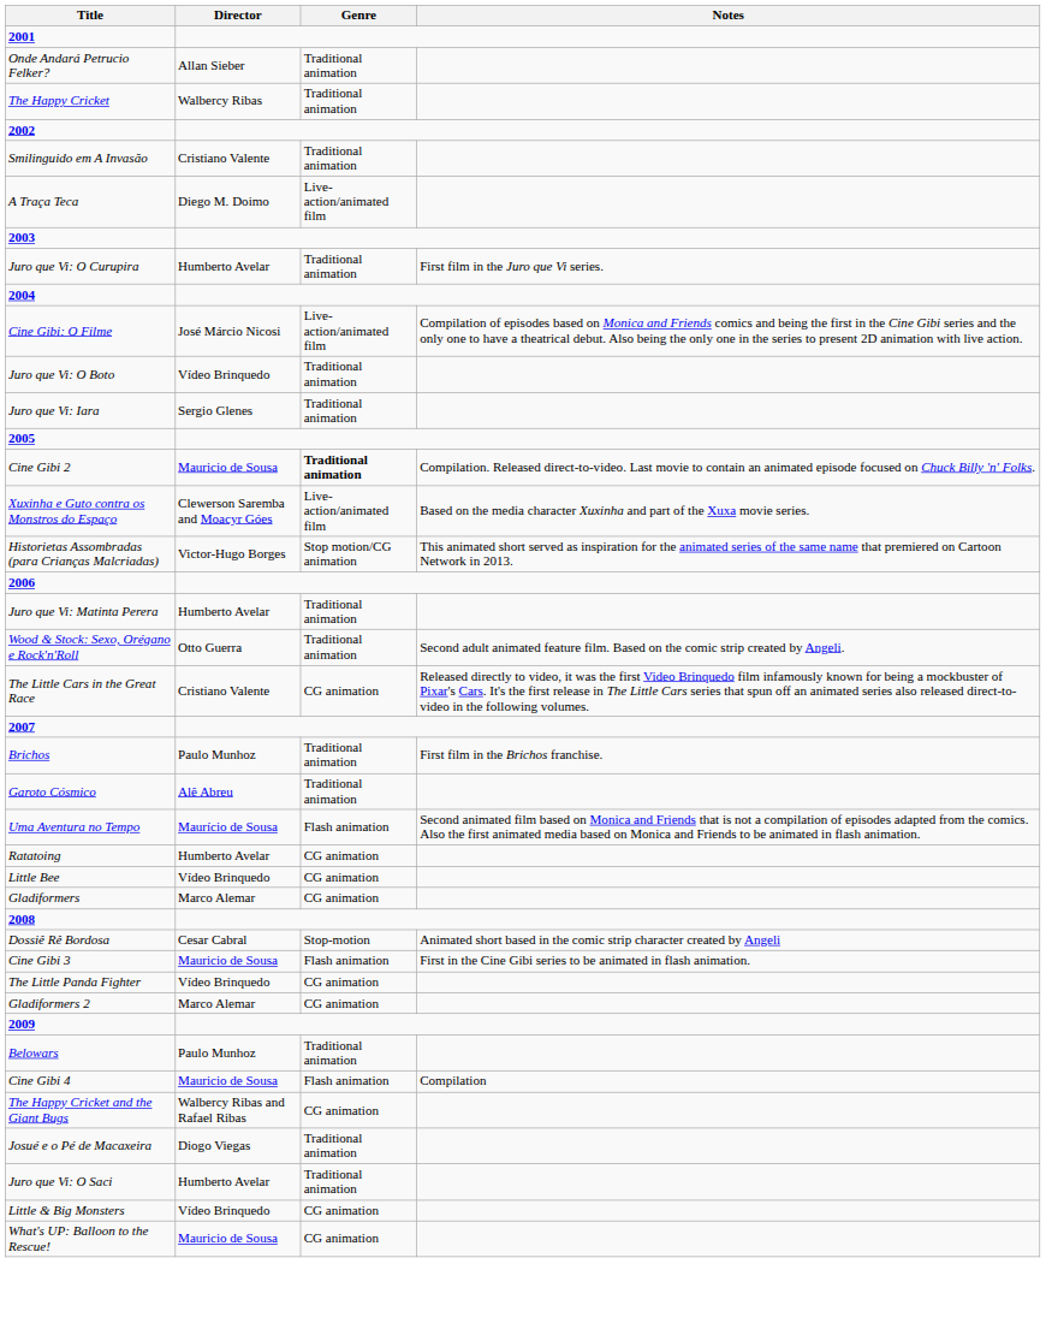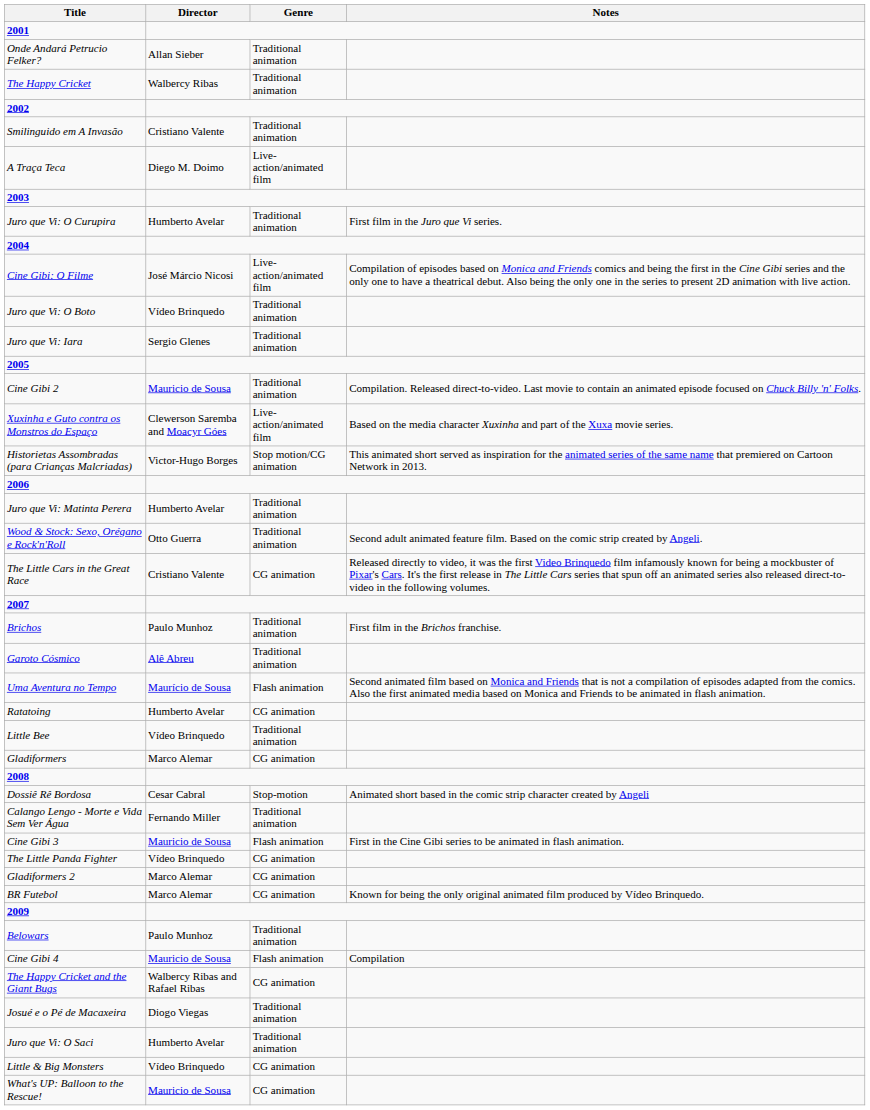 <table class="wikitable">
 <tr>
 <th>Title</th>
 <th>Director</th>
 <th>Genre</th>
 <th>Notes</th>
 </tr>
 <tr>
 <td><strong><a href='#'>2001</a></strong></td>
 </tr>
 <tr>
 <td><em>Onde Andará Petrucio Felker?</em></td>
 <td>Allan Sieber</td>
 <td>Traditional animation</td>
 <td></td>
 </tr>
 <tr>
 <td><em><a href='#'>The Happy Cricket</a></em></td>
 <td>Walbercy Ribas</td>
 <td>Traditional animation</td>
 <td></td>
 </tr>
 <tr>
 <td><strong><a href='#'>2002</a></strong></td>
 </tr>
 <tr>
 <td><em>Smilinguido em A Invasão</em></td>
 <td>Cristiano Valente</td>
 <td>Traditional animation</td>
 <td></td>
 </tr>
 <tr>
 <td><em>A Traça Teca</em></td>
 <td>Diego M. Doimo</td>
 <td>Live-action/animated film</td>
 <td></td>
 </tr>
 <tr>
 <td><strong><a href='#'>2003</a></strong></td>
 </tr>
 <tr>
 <td><em>Juro que Vi: O Curupira</em></td>
 <td>Humberto Avelar</td>
 <td>Traditional animation</td>
 <td>First film in the <em>Juro que Vi</em> series.</td>
 </tr>
 <tr>
 <td><strong><a href='#'>2004</a></strong></td>
 </tr>
 <tr>
 <td><em><a href='#'>Cine Gibi: O Filme</a></em></td>
 <td>José Márcio Nicosi</td>
 <td>Live-action/animated film</td>
 <td>Compilation of episodes based on <em><a href='#'>Monica and Friends</a></em> comics and being the first in the <em>Cine Gibi</em> series and the only one to have a theatrical debut. Also being the only one in the series to present 2D animation with live action.</td>
 </tr>
 <tr>
 <td><em>Juro que Vi: O Boto</em></td>
 <td>Vídeo Brinquedo</td>
 <td>Traditional animation</td>
 <td></td>
 </tr>
 <tr>
 <td><em>Juro que Vi: Iara</em></td>
 <td>Sergio Glenes</td>
 <td>Traditional animation</td>
 <td></td>
 </tr>
 <tr>
 <td><strong><a href='#'>2005</a></strong></td>
 </tr>
 <tr>
 <td><em>Cine Gibi 2</em></td>
 <td><a href='#'>Mauricio de Sousa</a></td>
-<td><strong>Traditional animation</strong></td>
+<td>Traditional animation</td>
 <td>Compilation. Released direct-to-video. Last movie to contain an animated episode focused on <em><a href='#'>Chuck Billy 'n' Folks</a></em>.</td>
 </tr>
 <tr>
 <td><em><a href='#'>Xuxinha e Guto contra os Monstros do Espaço</a></em></td>
 <td>Clewerson Saremba and <a href='#'>Moacyr Góes</a></td>
 <td>Live-action/animated film</td>
 <td>Based on the media character <em>Xuxinha</em> and part of the <a href='#'>Xuxa</a> movie series.</td>
 </tr>
 <tr>
 <td><em>Historietas Assombradas (para Crianças Malcriadas)</em></td>
 <td>Victor-Hugo Borges</td>
 <td>Stop motion/CG animation</td>
 <td>This animated short served as inspiration for the <a href='#'>animated series of the same name</a> that premiered on Cartoon Network in 2013.</td>
 </tr>
 <tr>
 <td><strong><a href='#'>2006</a></strong></td>
 </tr>
 <tr>
 <td><em>Juro que Vi: Matinta Perera</em></td>
 <td>Humberto Avelar</td>
 <td>Traditional animation</td>
 <td></td>
 </tr>
 <tr>
 <td><em><a href='#'>Wood & Stock: Sexo, Orégano e Rock'n'Roll</a></em></td>
 <td>Otto Guerra</td>
 <td>Traditional animation</td>
 <td>Second adult animated feature film. Based on the comic strip created by <a href='#'>Angeli</a>.</td>
 </tr>
 <tr>
 <td><em>The Little Cars in the Great Race</em></td>
 <td>Cristiano Valente</td>
 <td>CG animation</td>
 <td>Released directly to video, it was the first <a href='#'>Video Brinquedo</a> film infamously known for being a mockbuster of <a href='#'>Pixar</a>'s <a href='#'>Cars</a>. It's the first release in <em>The Little Cars</em> series that spun off an animated series also released direct-to-video in the following volumes.</td>
 </tr>
 <tr>
 <td><strong><a href='#'>2007</a></strong></td>
 </tr>
 <tr>
 <td><em><a href='#'>Brichos</a></em></td>
 <td>Paulo Munhoz</td>
 <td>Traditional animation</td>
 <td>First film in the <em>Brichos</em> franchise.</td>
 </tr>
 <tr>
 <td><em><a href='#'>Garoto Cósmico</a></em></td>
 <td><a href='#'>Alê Abreu</a></td>
 <td>Traditional animation</td>
 <td></td>
 </tr>
 <tr>
 <td><em><a href='#'>Uma Aventura no Tempo</a></em></td>
 <td><a href='#'>Maurício de Sousa</a></td>
 <td>Flash animation</td>
 <td>Second animated film based on <a href='#'>Monica and Friends</a> that is not a compilation of episodes adapted from the comics. Also the first animated media based on Monica and Friends to be animated in flash animation.</td>
 </tr>
 <tr>
 <td><em>Ratatoing</em></td>
 <td>Humberto Avelar</td>
 <td>CG animation</td>
 <td></td>
 </tr>
 <tr>
 <td><em>Little Bee</em></td>
 <td>Vídeo Brinquedo</td>
-<td>CG animation</td>
+<td>Traditional animation</td>
 <td></td>
 </tr>
 <tr>
 <td><em>Gladiformers</em></td>
 <td>Marco Alemar</td>
 <td>CG animation</td>
 <td></td>
 </tr>
 <tr>
 <td><strong><a href='#'>2008</a></strong></td>
 </tr>
 <tr>
 <td><em>Dossiê Rê Bordosa</em></td>
 <td>Cesar Cabral</td>
 <td>Stop-motion</td>
 <td>Animated short based in the comic strip character created by <a href='#'>Angeli</a></td>
 </tr>
 <tr>
+<td><em>Calango Lengo - Morte e Vida Sem Ver Água</em></td>
+<td>Fernando Miller</td>
+<td>Traditional animation</td>
+<td></td>
+</tr>
+<tr>
 <td><em>Cine Gibi 3</em></td>
 <td><a href='#'>Mauricio de Sousa</a></td>
 <td>Flash animation</td>
 <td>First in the Cine Gibi series to be animated in flash animation.</td>
 </tr>
 <tr>
 <td><em>The Little Panda Fighter</em></td>
 <td>Vídeo Brinquedo</td>
 <td>CG animation</td>
 <td></td>
 </tr>
 <tr>
 <td><em>Gladiformers 2</em></td>
 <td>Marco Alemar</td>
 <td>CG animation</td>
 <td></td>
+</tr>
+<tr>
+<td><em>BR Futebol</em></td>
+<td>Marco Alemar</td>
+<td>CG animation</td>
+<td>Known for being the only original animated film produced by Vídeo Brinquedo.</td>
 </tr>
 <tr>
 <td><strong><a href='#'>2009</a></strong></td>
 </tr>
 <tr>
 <td><em><a href='#'>Belowars</a></em></td>
 <td>Paulo Munhoz</td>
 <td>Traditional animation</td>
 <td></td>
 </tr>
 <tr>
 <td><em>Cine Gibi 4</em></td>
 <td><a href='#'>Mauricio de Sousa</a></td>
 <td>Flash animation</td>
 <td>Compilation</td>
 </tr>
 <tr>
 <td><em><a href='#'>The Happy Cricket and the Giant Bugs</a></em></td>
 <td>Walbercy Ribas and Rafael Ribas</td>
 <td>CG animation</td>
 <td></td>
 </tr>
 <tr>
 <td><em>Josué e o Pé de Macaxeira</em></td>
 <td>Diogo Viegas</td>
 <td>Traditional animation</td>
 <td></td>
 </tr>
 <tr>
 <td><em>Juro que Vi: O Saci</em></td>
 <td>Humberto Avelar</td>
 <td>Traditional animation</td>
 <td></td>
 </tr>
 <tr>
 <td><em> Little & Big Monsters</em></td>
 <td>Vídeo Brinquedo</td>
 <td>CG animation</td>
 <td></td>
 </tr>
 <tr>
 <td><em>What's UP: Balloon to the Rescue!</em></td>
 <td><a href='#'>Mauricio de Sousa</a></td>
 <td>CG animation</td>
 <td></td>
 </tr>
 </table>
